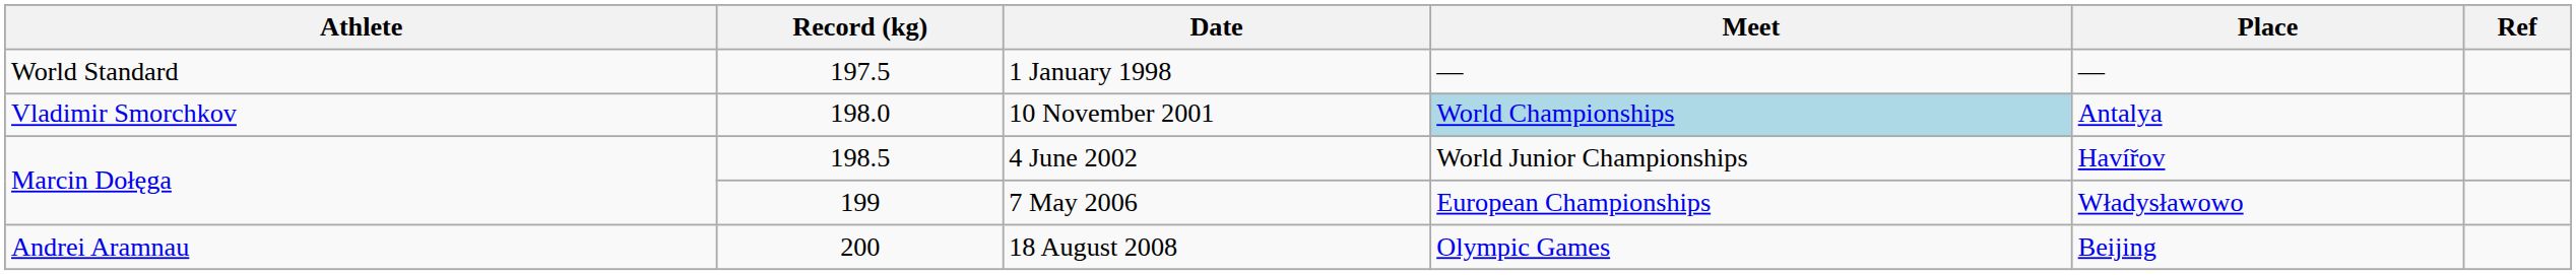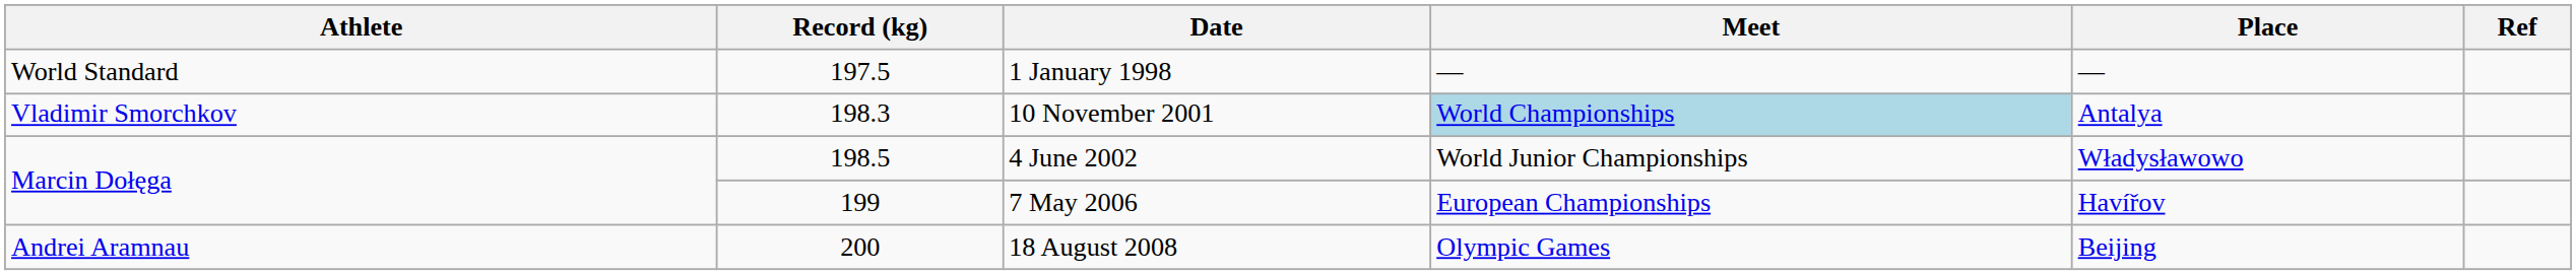 <table class="wikitable" style="font-size:90%; width: 70%;">
 <tr>
 <th width=20%>Athlete</th>
 <th width=8%>Record (kg)</th>
 <th width=12%>Date</th>
 <th width=18%>Meet</th>
 <th width=11%>Place</th>
 <th width=3%>Ref</th>
 </tr>
 <tr>
 <td>World Standard</td>
 <td align="center">197.5</td>
 <td>1 January 1998</td>
 <td>—</td>
 <td>—</td>
 <td></td>
 </tr>
 <tr>
 <td> <a href='#'>Vladimir Smorchkov</a></td>
-<td align="center">198.0</td>
+<td align="center">198.3</td>
 <td>10 November 2001</td>
 <td style="background: lightblue;"><a href='#'>World Championships</a></td>
 <td><a href='#'>Antalya</a></td>
 <td></td>
 </tr>
 <tr>
 <td rowspan=2> <a href='#'>Marcin Dołęga</a></td>
 <td align="center">198.5</td>
 <td>4 June 2002</td>
 <td>World Junior Championships</td>
-<td><a href='#'>Havířov</a></td>
+<td><a href='#'>Władysławowo</a></td>
 <td></td>
 </tr>
 <tr>
 <td align="center">199</td>
 <td>7 May 2006</td>
 <td><a href='#'>European Championships</a></td>
-<td><a href='#'>Władysławowo</a></td>
+<td><a href='#'>Havířov</a></td>
 <td></td>
 </tr>
 <tr>
 <td> <a href='#'>Andrei Aramnau</a></td>
 <td align="center">200</td>
 <td>18 August 2008</td>
 <td><a href='#'>Olympic Games</a></td>
 <td><a href='#'>Beijing</a></td>
 <td></td>
 </tr>
 </table>
